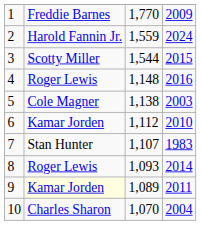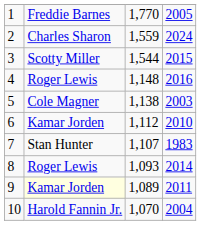 <table class="wikitable">
 <tr>
 </tr>
 <tr>
 <td>1</td>
 <td><a href='#'>Freddie Barnes</a></td>
 <td>1,770</td>
-<td><a href='#'>2009</a></td>
+<td><a href='#'>2005</a></td>
 </tr>
 <tr>
 <td>2</td>
-<td><a href='#'>Harold Fannin Jr.</a></td>
+<td><a href='#'>Charles Sharon</a></td>
 <td>1,559</td>
 <td><a href='#'>2024</a></td>
 </tr>
 <tr>
 <td>3</td>
 <td><a href='#'>Scotty Miller</a></td>
 <td>1,544</td>
 <td><a href='#'>2015</a></td>
 </tr>
 <tr>
 <td>4</td>
 <td><a href='#'>Roger Lewis</a></td>
 <td>1,148</td>
 <td><a href='#'>2016</a></td>
 </tr>
 <tr>
 <td>5</td>
 <td><a href='#'>Cole Magner</a></td>
 <td>1,138</td>
 <td><a href='#'>2003</a></td>
 </tr>
 <tr>
 <td>6</td>
 <td><a href='#'>Kamar Jorden</a></td>
 <td>1,112</td>
 <td><a href='#'>2010</a></td>
 </tr>
 <tr>
 <td>7</td>
 <td>Stan Hunter</td>
 <td>1,107</td>
 <td><a href='#'>1983</a></td>
 </tr>
 <tr>
 <td>8</td>
 <td><a href='#'>Roger Lewis</a></td>
 <td>1,093</td>
 <td><a href='#'>2014</a></td>
 </tr>
 <tr>
 <td>9</td>
 <td style="background: lightyellow;"><a href='#'>Kamar Jorden</a></td>
 <td>1,089</td>
 <td><a href='#'>2011</a></td>
 </tr>
 <tr>
 <td>10</td>
-<td><a href='#'>Charles Sharon</a></td>
+<td><a href='#'>Harold Fannin Jr.</a></td>
 <td>1,070</td>
 <td><a href='#'>2004</a></td>
 </tr>
 </table>
